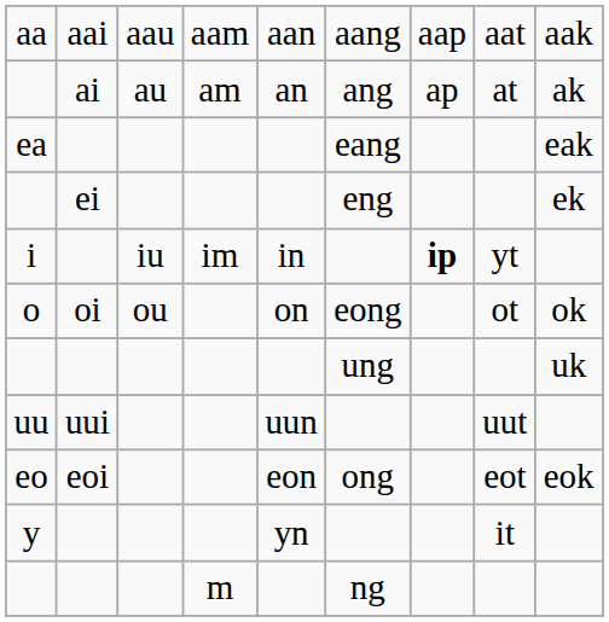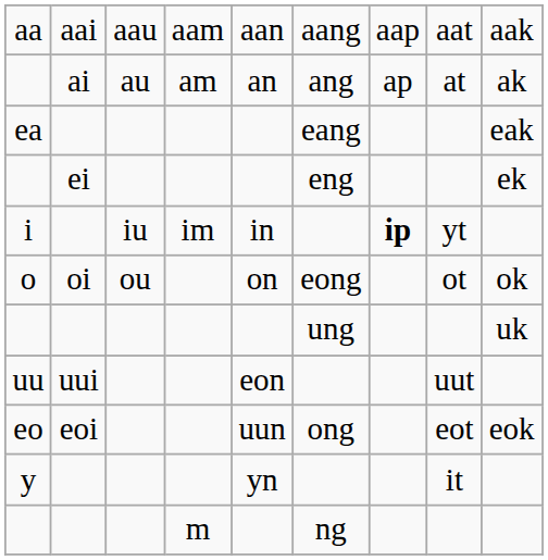 <table class="wikitable" style="text-align: center">
 <tr>
 <td>aa<br></td>
 <td>aai<br></td>
 <td>aau<br></td>
 <td>aam<br></td>
 <td>aan<br></td>
 <td>aang<br></td>
 <td>aap<br></td>
 <td>aat<br></td>
 <td>aak<br></td>
 </tr>
 <tr>
 <td> </td>
 <td>ai<br></td>
 <td>au<br></td>
 <td>am<br></td>
 <td>an<br></td>
 <td>ang<br></td>
 <td>ap<br></td>
 <td>at<br></td>
 <td>ak<br></td>
 </tr>
 <tr>
 <td>ea<br></td>
 <td> </td>
 <td> </td>
 <td> </td>
 <td> </td>
 <td>eang<br></td>
 <td> </td>
 <td> </td>
 <td>eak<br></td>
 </tr>
 <tr>
 <td> </td>
 <td>ei<br></td>
 <td> </td>
 <td> </td>
 <td> </td>
 <td>eng<br></td>
 <td> </td>
 <td> </td>
 <td>ek<br></td>
 </tr>
 <tr>
 <td>i<br></td>
 <td> </td>
 <td>iu<br></td>
 <td>im<br></td>
 <td>in<br></td>
 <td> </td>
 <td><strong>ip<br></strong></td>
 <td>yt<br></td>
 <td> </td>
 </tr>
 <tr>
 <td>o<br></td>
 <td>oi<br></td>
 <td>ou<br></td>
 <td> </td>
 <td>on<br></td>
 <td>eong<br></td>
 <td> </td>
 <td>ot<br></td>
 <td>ok<br></td>
 </tr>
 <tr>
 <td> </td>
 <td> </td>
 <td> </td>
 <td> </td>
 <td> </td>
 <td>ung<br></td>
 <td> </td>
 <td> </td>
 <td>uk<br></td>
 </tr>
 <tr>
 <td>uu<br></td>
 <td>uui<br></td>
 <td> </td>
 <td> </td>
-<td>uun<br></td>
+<td>eon<br></td>
 <td> </td>
 <td> </td>
 <td>uut<br></td>
 <td> </td>
 </tr>
 <tr>
 <td>eo<br></td>
 <td>eoi<br></td>
 <td> </td>
 <td> </td>
-<td>eon<br></td>
+<td>uun<br></td>
 <td>ong<br></td>
 <td> </td>
 <td>eot<br></td>
 <td>eok<br></td>
 </tr>
 <tr>
 <td>y<br></td>
 <td> </td>
 <td> </td>
 <td> </td>
 <td>yn<br></td>
 <td> </td>
 <td> </td>
 <td>it<br></td>
 <td> </td>
 </tr>
 <tr>
 <td> </td>
 <td> </td>
 <td> </td>
 <td>m<br></td>
 <td> </td>
 <td>ng<br></td>
 <td> </td>
 <td> </td>
 <td> </td>
 </tr>
 </table>
